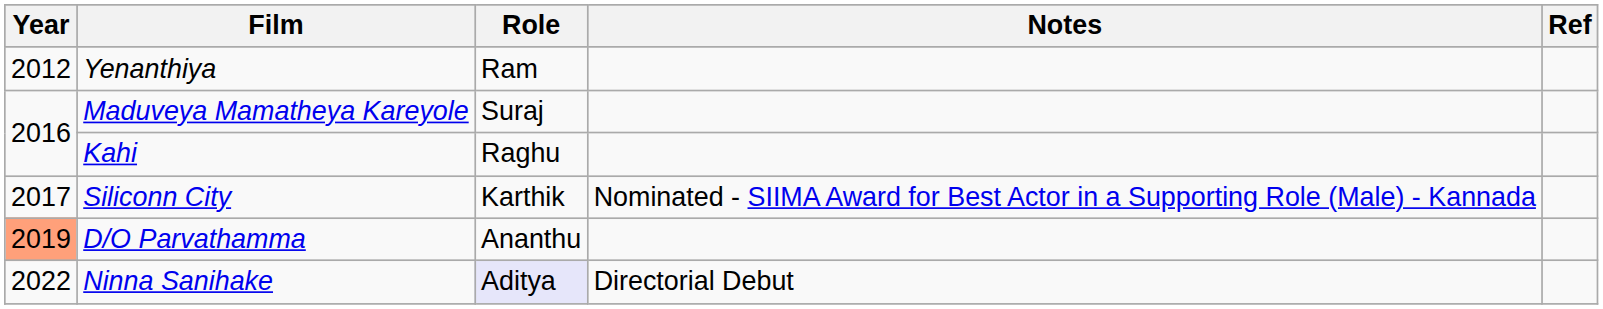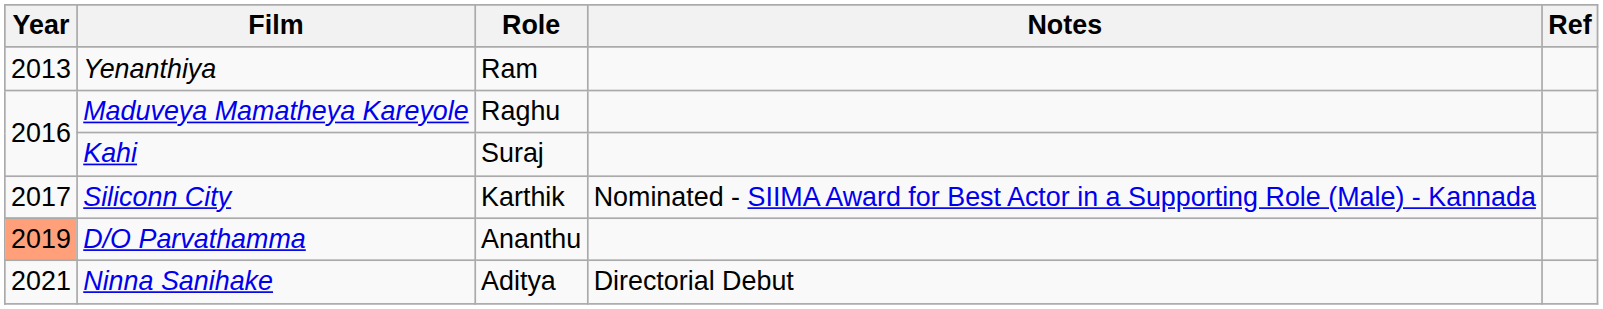 <table class="wikitable sortable plainrowheaders">
 <tr style="background:#ccc; text-align:center;">
 <th scope="col">Year</th>
 <th scope="col">Film</th>
 <th scope="col">Role</th>
 <th scope="col">Notes</th>
 <th scope="col">Ref</th>
 </tr>
 <tr>
-<td>2012</td>
+<td>2013</td>
 <td><em>Yenanthiya</em></td>
 <td>Ram</td>
 <td></td>
 <td></td>
 </tr>
 <tr>
 <td rowspan="2">2016</td>
 <td><em><a href='#'>Maduveya Mamatheya Kareyole</a></em></td>
-<td>Suraj</td>
+<td>Raghu</td>
 <td></td>
 <td></td>
 </tr>
 <tr>
 <td><em><a href='#'>Kahi</a></em></td>
-<td>Raghu</td>
+<td>Suraj</td>
 <td></td>
 <td></td>
 </tr>
 <tr>
 <td>2017</td>
 <td><em><a href='#'>Siliconn City</a></em></td>
 <td>Karthik</td>
 <td>Nominated - <a href='#'>SIIMA Award for Best Actor in a Supporting Role (Male) - Kannada</a></td>
 <td></td>
 </tr>
 <tr>
 <td style="background: lightsalmon;">2019</td>
 <td><em><a href='#'>D/O Parvathamma</a></em></td>
 <td>Ananthu</td>
 <td></td>
 <td></td>
 </tr>
 <tr>
-<td>2022</td>
+<td>2021</td>
 <td><em><a href='#'>Ninna Sanihake</a></em></td>
-<td style="background: lavender;">Aditya</td>
+<td>Aditya</td>
 <td>Directorial Debut</td>
 <td></td>
 </tr>
 </table>
